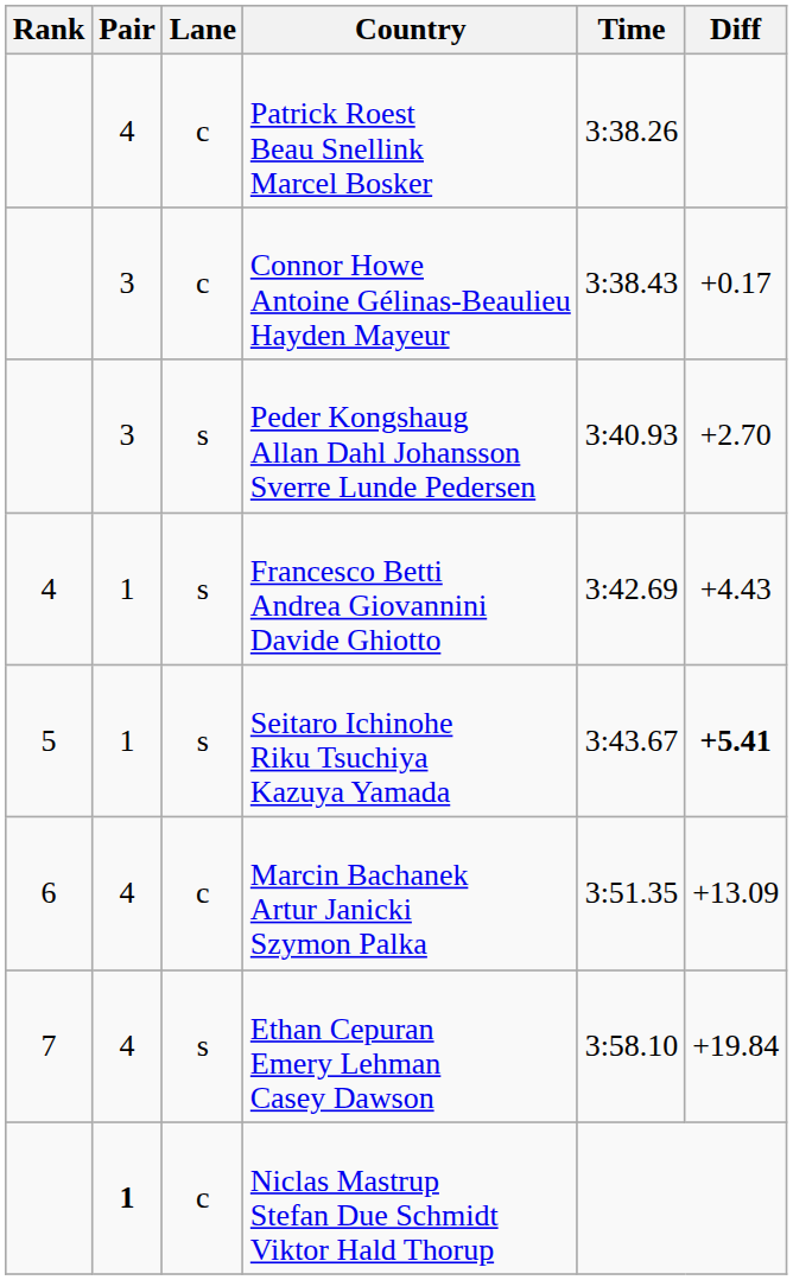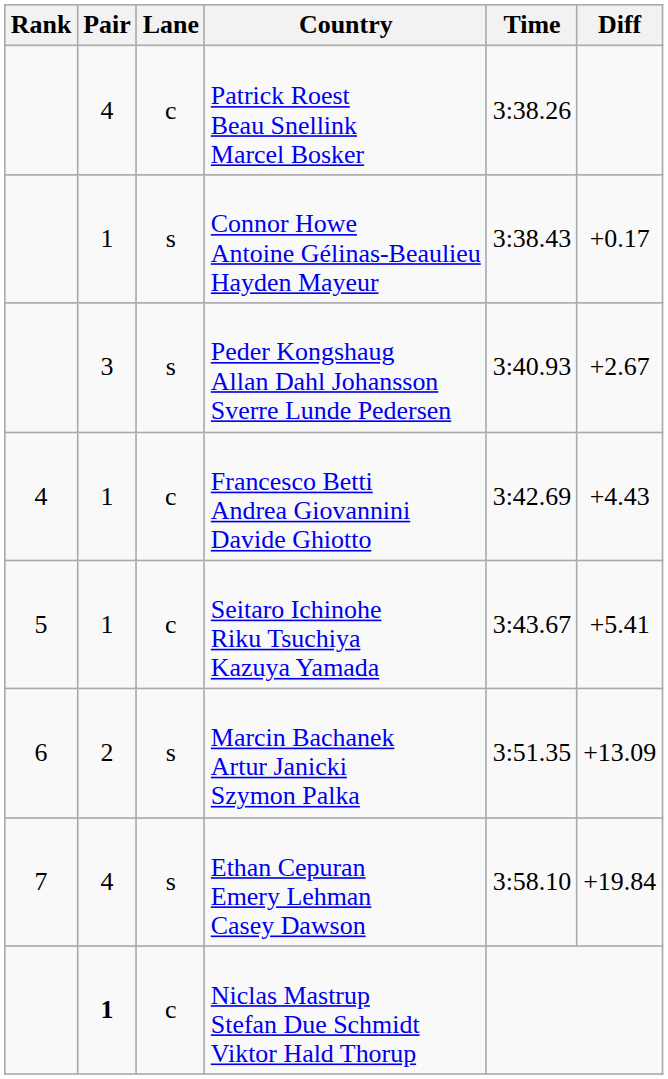 <table class="wikitable sortable" style="text-align:center">
 <tr>
 <th>Rank</th>
 <th>Pair</th>
 <th>Lane</th>
 <th>Country</th>
 <th>Time</th>
 <th>Diff</th>
 </tr>
 <tr>
 <td></td>
 <td>4</td>
 <td>c</td>
 <td align=left><br><a href='#'>Patrick Roest</a><br><a href='#'>Beau Snellink</a><br><a href='#'>Marcel Bosker</a></td>
 <td>3:38.26</td>
 <td></td>
 </tr>
 <tr>
 <td></td>
-<td>3</td>
-<td>c</td>
+<td>1</td>
+<td>s</td>
 <td align=left><br><a href='#'>Connor Howe</a><br><a href='#'>Antoine Gélinas-Beaulieu</a><br><a href='#'>Hayden Mayeur</a></td>
 <td>3:38.43</td>
 <td>+0.17</td>
 </tr>
 <tr>
 <td></td>
 <td>3</td>
 <td>s</td>
 <td align=left><br><a href='#'>Peder Kongshaug</a><br><a href='#'>Allan Dahl Johansson</a><br><a href='#'>Sverre Lunde Pedersen</a></td>
 <td>3:40.93</td>
-<td>+2.70</td>
+<td>+2.67</td>
 </tr>
 <tr>
 <td>4</td>
 <td>1</td>
-<td>s</td>
+<td>c</td>
 <td align=left><br><a href='#'>Francesco Betti</a><br><a href='#'>Andrea Giovannini</a><br><a href='#'>Davide Ghiotto</a></td>
 <td>3:42.69</td>
 <td>+4.43</td>
 </tr>
 <tr>
 <td>5</td>
 <td>1</td>
-<td>s</td>
+<td>c</td>
 <td align=left><br><a href='#'>Seitaro Ichinohe</a><br><a href='#'>Riku Tsuchiya</a><br><a href='#'>Kazuya Yamada</a></td>
 <td>3:43.67</td>
-<td><strong>+5.41</strong></td>
+<td>+5.41</td>
 </tr>
 <tr>
 <td>6</td>
-<td>4</td>
-<td>c</td>
+<td>2</td>
+<td>s</td>
 <td align=left><br><a href='#'>Marcin Bachanek</a><br><a href='#'>Artur Janicki</a><br><a href='#'>Szymon Palka</a></td>
 <td>3:51.35</td>
 <td>+13.09</td>
 </tr>
 <tr>
 <td>7</td>
 <td>4</td>
 <td>s</td>
 <td align=left><br><a href='#'>Ethan Cepuran</a><br><a href='#'>Emery Lehman</a><br><a href='#'>Casey Dawson</a></td>
 <td>3:58.10</td>
 <td>+19.84</td>
 </tr>
 <tr>
 <td></td>
 <td><strong>1</strong></td>
 <td>c</td>
 <td align=left><br><a href='#'>Niclas Mastrup</a><br><a href='#'>Stefan Due Schmidt</a><br><a href='#'>Viktor Hald Thorup</a></td>
 <td colspan=2></td>
 </tr>
 </table>
